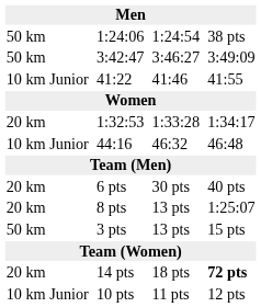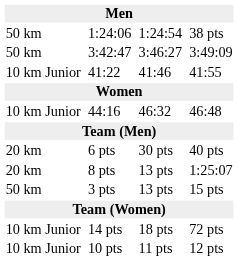 <table>
 <tr>
 <td colspan=7 bgcolor=#eeeeee style=text-align:center;><strong>Men</strong></td>
 </tr>
 <tr>
 <td>50 km</td>
 <td></td>
 <td>1:24:06</td>
 <td></td>
 <td>1:24:54</td>
 <td></td>
 <td>38 pts</td>
 </tr>
 <tr>
 <td>50 km </td>
 <td></td>
 <td>3:42:47</td>
 <td></td>
 <td>3:46:27</td>
 <td></td>
 <td>3:49:09</td>
 </tr>
 <tr>
 <td>10 km Junior</td>
 <td></td>
 <td>41:22</td>
 <td></td>
 <td>41:46</td>
 <td></td>
 <td>41:55</td>
 </tr>
 <tr>
 <td colspan=7 bgcolor=#eeeeee style=text-align:center;><strong>Women</strong></td>
-</tr>
-<tr>
-<td>20 km </td>
-<td></td>
-<td>1:32:53</td>
-<td></td>
-<td>1:33:28</td>
-<td></td>
-<td>1:34:17</td>
 </tr>
 <tr>
 <td>10 km Junior</td>
 <td></td>
 <td>44:16</td>
 <td></td>
 <td>46:32</td>
 <td></td>
 <td>46:48</td>
 </tr>
 <tr>
 <td colspan=7 bgcolor=#eeeeee style=text-align:center;><strong>Team (Men)</strong></td>
 </tr>
 <tr>
 <td>20 km</td>
 <td></td>
 <td>6 pts</td>
 <td></td>
 <td>30 pts</td>
 <td></td>
 <td>40 pts</td>
 </tr>
 <tr>
 <td>20 km</td>
 <td></td>
 <td>8 pts</td>
 <td></td>
 <td>13 pts</td>
 <td></td>
 <td>1:25:07</td>
 </tr>
 <tr>
 <td>50 km </td>
 <td></td>
 <td>3 pts</td>
 <td></td>
 <td>13 pts</td>
 <td></td>
 <td>15 pts</td>
 </tr>
 <tr>
 <td colspan=7 bgcolor=#eeeeee style=text-align:center;><strong>Team (Women)</strong></td>
 </tr>
 <tr>
-<td>20 km</td>
+<td>10 km Junior</td>
 <td></td>
 <td>14 pts</td>
 <td></td>
 <td>18 pts</td>
 <td></td>
-<td><strong>72 pts</strong></td>
+<td>72 pts</td>
 </tr>
 <tr>
 <td>10 km Junior</td>
 <td></td>
 <td>10 pts</td>
 <td></td>
 <td>11 pts</td>
 <td></td>
 <td>12 pts</td>
 </tr>
 </table>
